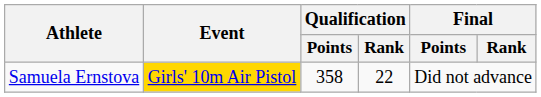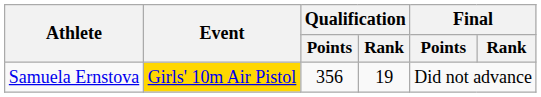 <table class="wikitable" style="font-size:90%;">
 <tr>
 <th rowspan=2>Athlete</th>
 <th rowspan=2>Event</th>
 <th colspan=2>Qualification</th>
 <th colspan=2>Final</th>
 </tr>
 <tr style="font-size:95%">
 <th>Points</th>
 <th>Rank</th>
 <th>Points</th>
 <th>Rank</th>
 </tr>
 <tr align=center>
 <td align=left><a href='#'>Samuela Ernstova</a></td>
 <td align=left style="background: gold;"><a href='#'>Girls' 10m Air Pistol</a></td>
-<td>358</td>
-<td>22</td>
+<td>356</td>
+<td>19</td>
 <td colspan=2>Did not advance</td>
 </tr>
 </table>
